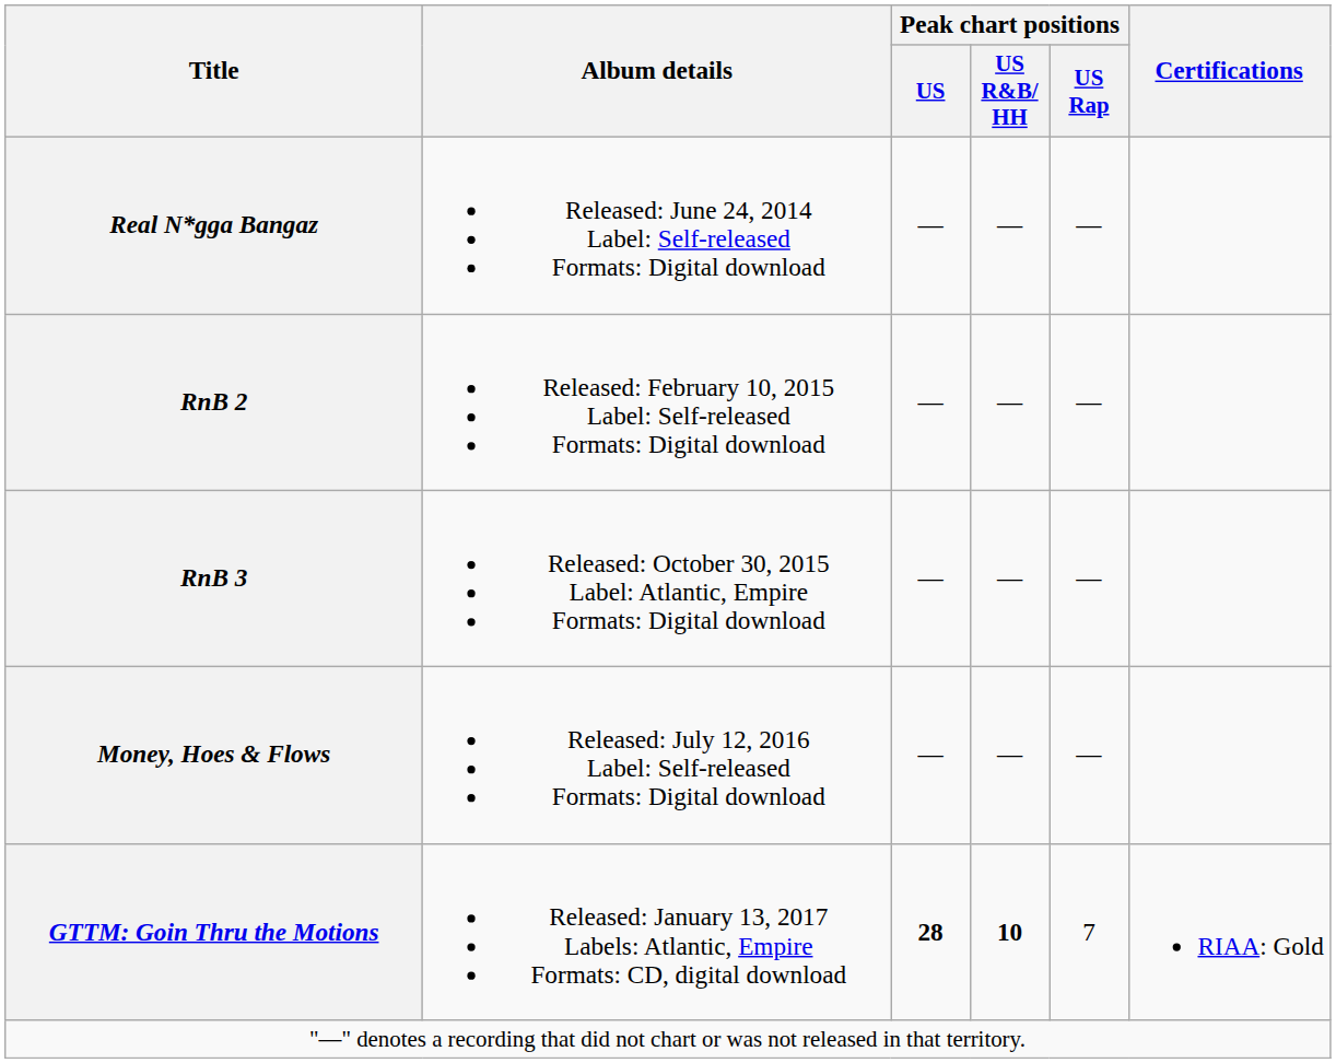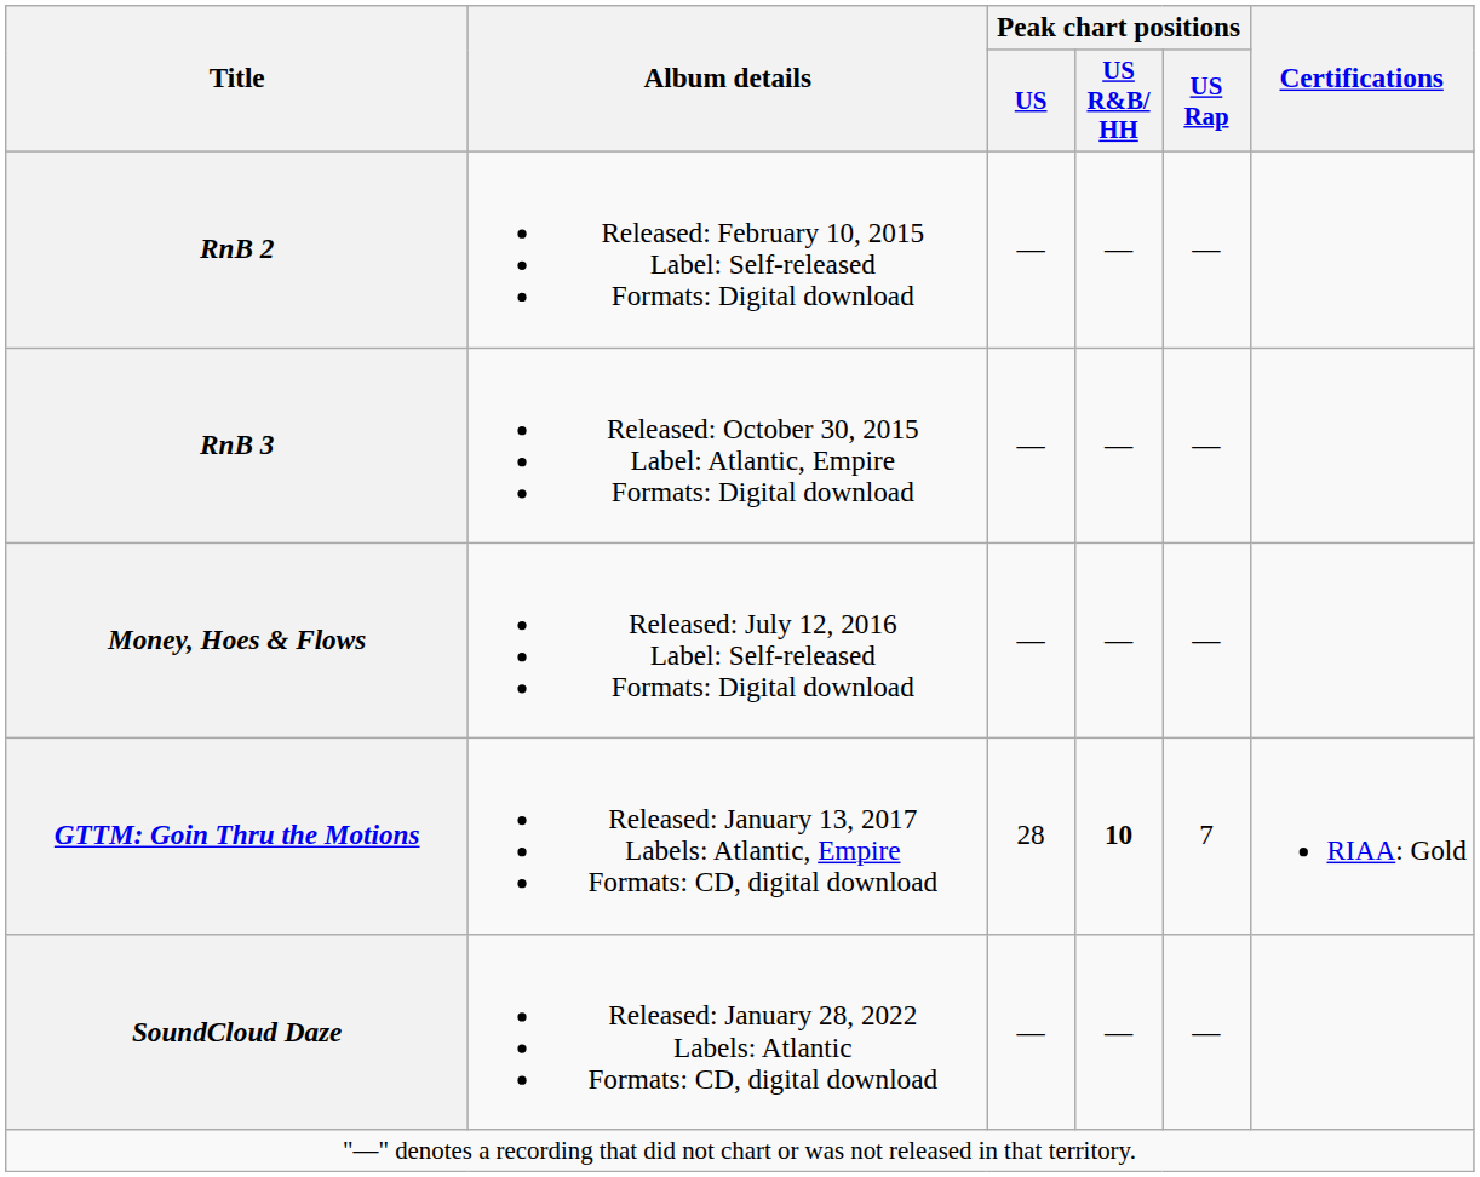 <table class="wikitable plainrowheaders" style="text-align:center;">
 <tr>
 <th scope="col" rowspan="2" style="width:16em;">Title</th>
 <th scope="col" rowspan="2" style="width:18em;">Album details</th>
 <th scope="col" colspan="3">Peak chart positions</th>
 <th scope="col" rowspan="2"><a href='#'>Certifications</a></th>
 </tr>
 <tr>
 <th scope="col" style="width:3em;font-size:90%;"><a href='#'>US</a><br></th>
 <th scope="col" style="width:3em;font-size:90%;"><a href='#'>US R&B/<br>HH</a><br></th>
 <th scope="col" style="width:3em;font-size:90%;"><a href='#'>US<br>Rap</a><br></th>
-</tr>
-<tr>
-<th scope="row"><em>Real N*gga Bangaz</em></th>
-<td><br><ul><li>Released: June 24, 2014</li><li>Label: <a href='#'>Self-released</a></li><li>Formats: Digital download</li></ul></td>
-<td>—</td>
-<td>—</td>
-<td>—</td>
-<td></td>
 </tr>
 <tr>
 <th scope="row"><em>RnB 2</em></th>
 <td><br><ul><li>Released: February 10, 2015</li><li>Label: Self-released</li><li>Formats: Digital download</li></ul></td>
 <td>—</td>
 <td>—</td>
 <td>—</td>
 <td></td>
 </tr>
 <tr>
 <th scope="row"><em>RnB 3</em></th>
 <td><br><ul><li>Released: October 30, 2015</li><li>Label: Atlantic, Empire</li><li>Formats: Digital download</li></ul></td>
 <td>—</td>
 <td>—</td>
 <td>—</td>
 <td></td>
 </tr>
 <tr>
 <th scope="row"><em>Money, Hoes & Flows</em><br></th>
 <td><br><ul><li>Released: July 12, 2016</li><li>Label: Self-released</li><li>Formats: Digital download</li></ul></td>
 <td>—</td>
 <td>—</td>
 <td>—</td>
 <td></td>
 </tr>
 <tr>
 <th scope="row"><em><a href='#'>GTTM: Goin Thru the Motions</a></em></th>
 <td><br><ul><li>Released: January 13, 2017</li><li>Labels: Atlantic, <a href='#'>Empire</a></li><li>Formats: CD, digital download</li></ul></td>
-<td><strong>28</strong></td>
+<td>28</td>
 <td><strong>10</strong></td>
 <td>7</td>
 <td><br><ul><li><a href='#'>RIAA</a>: Gold</li></ul></td>
 </tr>
 <tr>
+<th scope="row"><em>SoundCloud Daze</em></th>
+<td><br><ul><li>Released: January 28, 2022</li><li>Labels: Atlantic</li><li>Formats: CD, digital download</li></ul></td>
+<td>—</td>
+<td>—</td>
+<td>—</td>
+<td></td>
+</tr>
+<tr>
 <td colspan="6" style="font-size:90%">"—" denotes a recording that did not chart or was not released in that territory.</td>
 </tr>
 </table>
